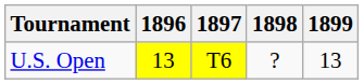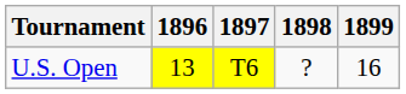 <table class="wikitable" style="font-size:95%;text-align:center;">
 <tr>
 <th>Tournament</th>
 <th>1896</th>
 <th>1897</th>
 <th>1898</th>
 <th>1899</th>
 </tr>
 <tr>
 <td align=left><a href='#'>U.S. Open</a></td>
 <td style="background:yellow;">13</td>
 <td style="background:yellow;">T6</td>
 <td>?</td>
-<td>13</td>
+<td>16</td>
 </tr>
 </table>
